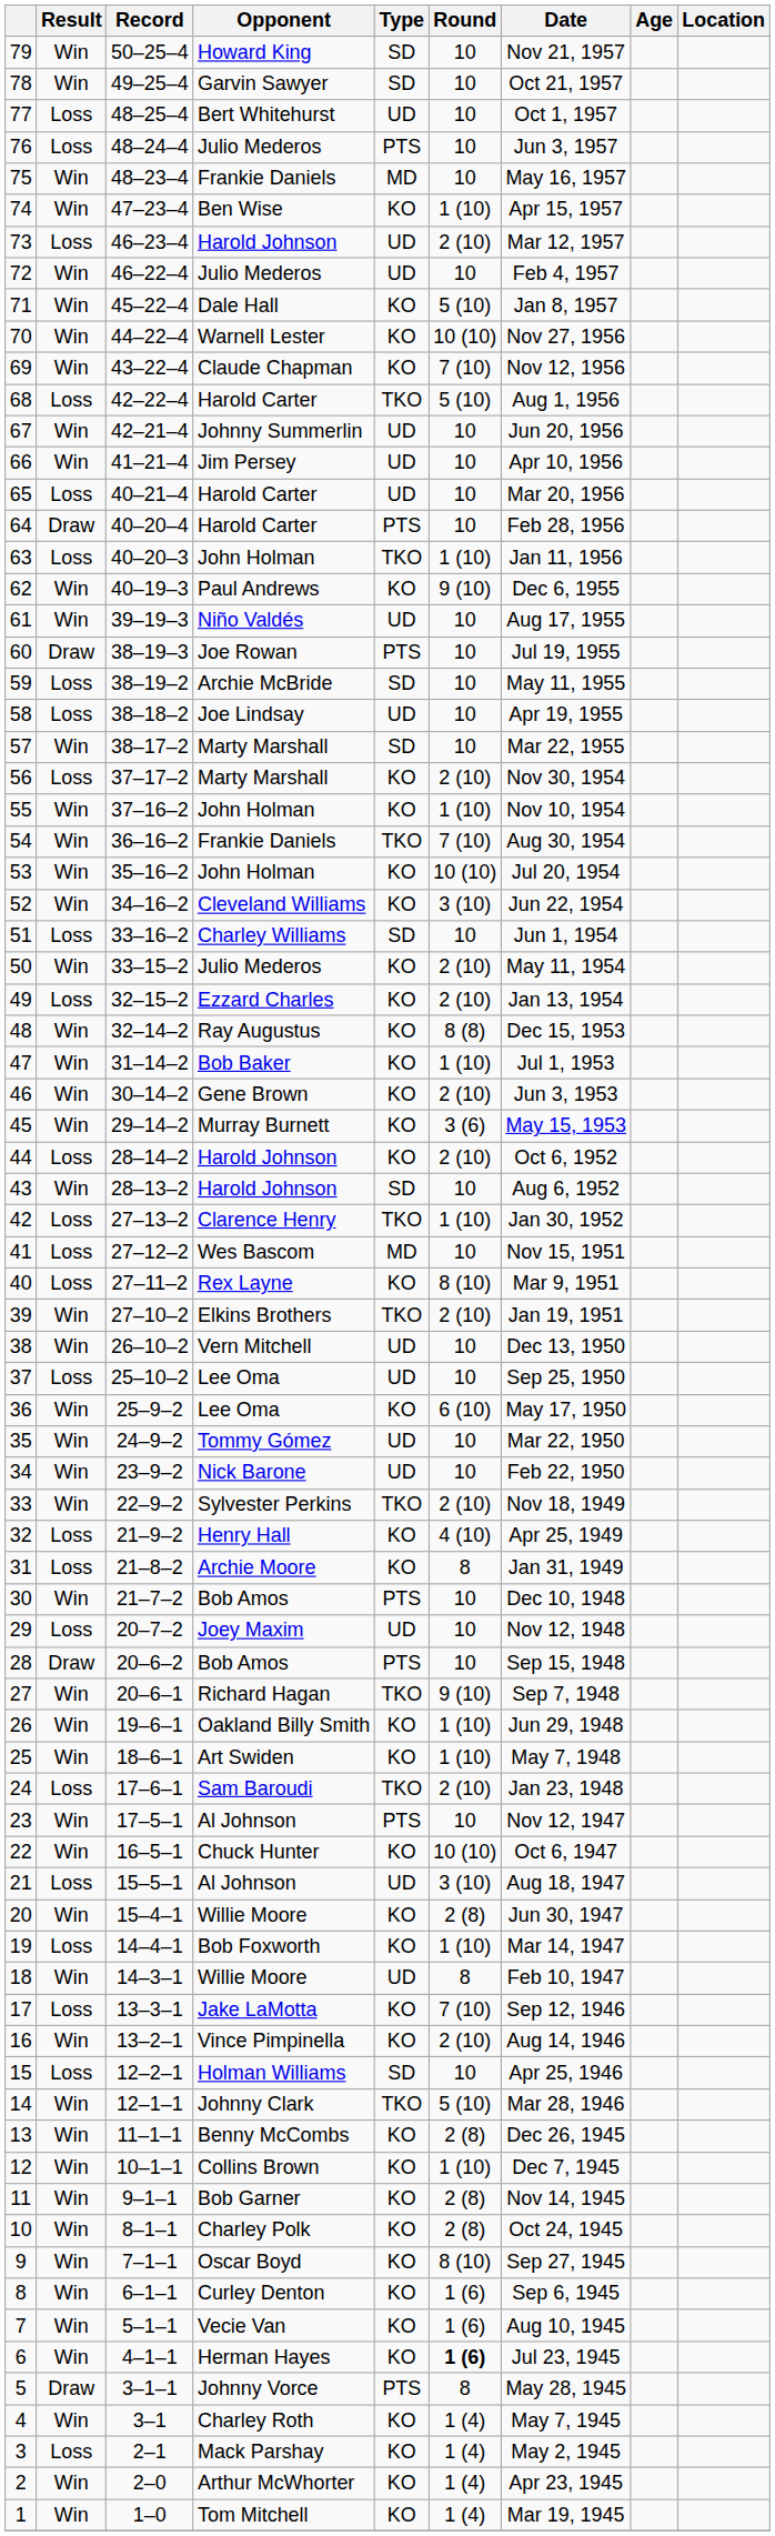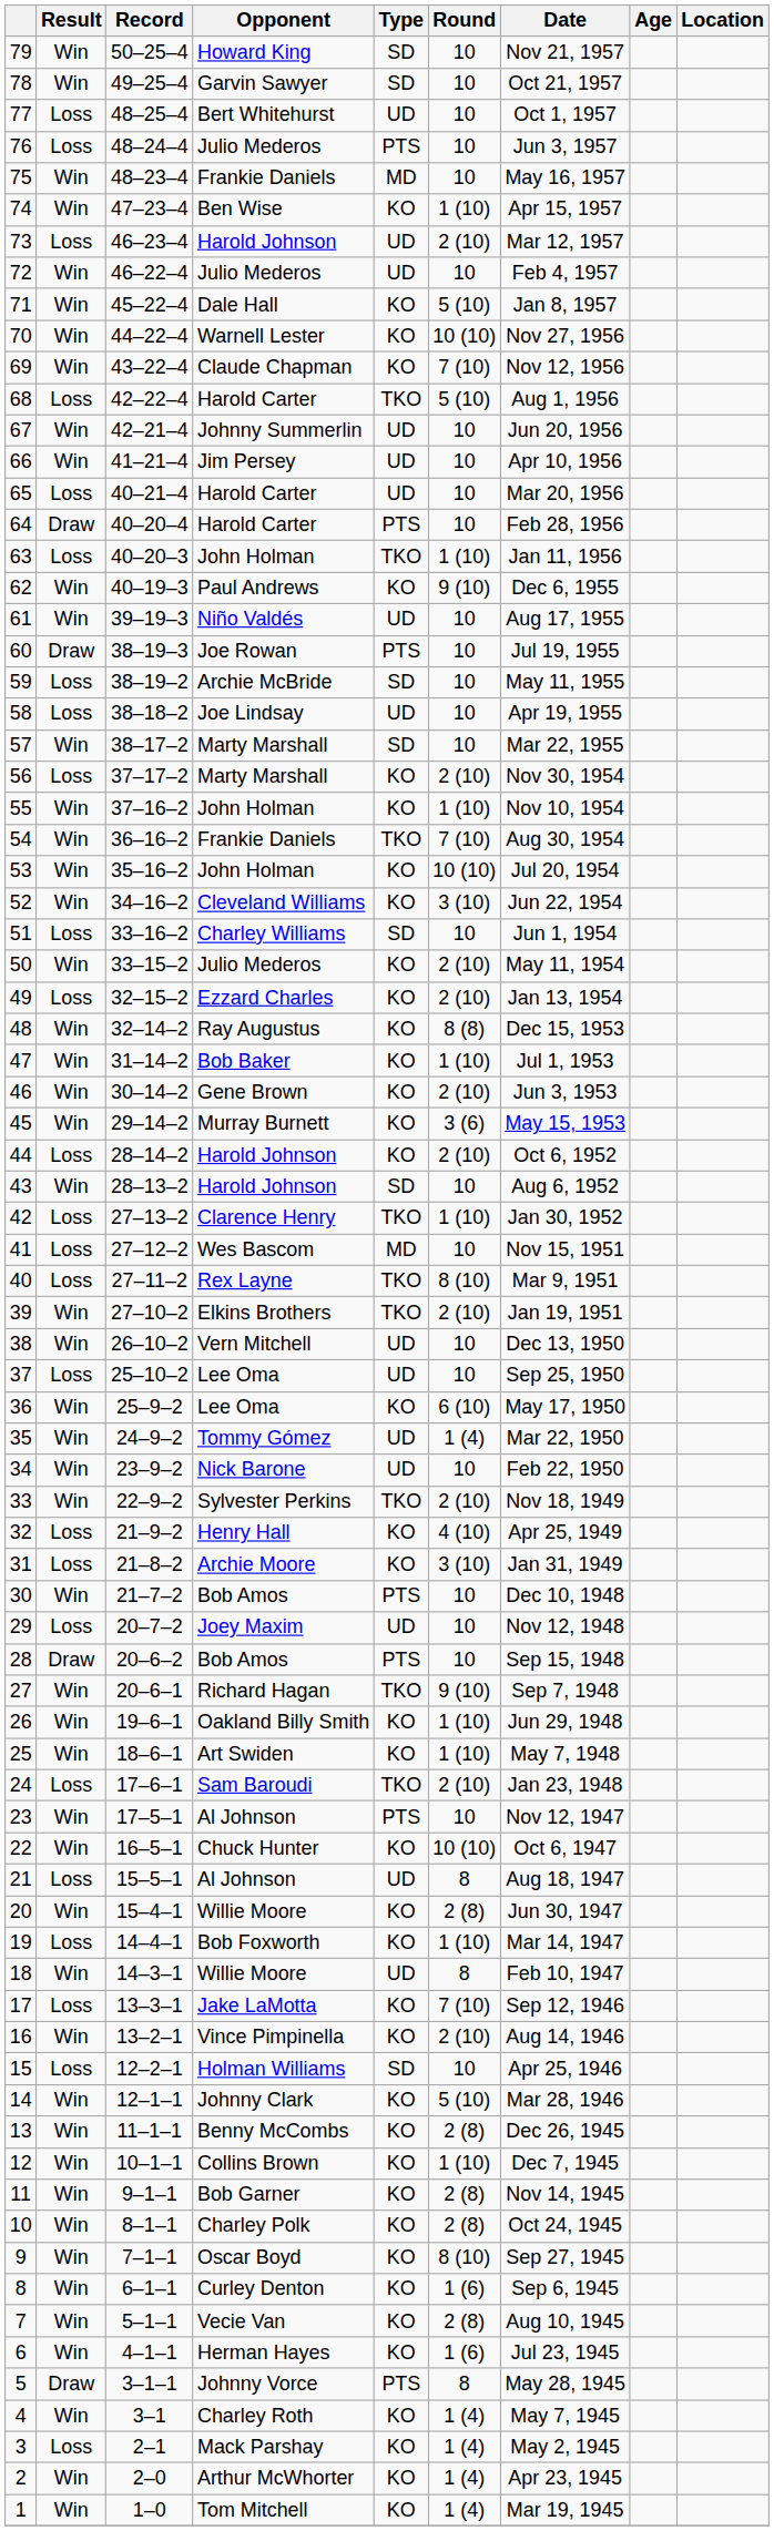 <table class="wikitable" style="text-align:center">
 <tr>
 <th></th>
 <th>Result</th>
 <th>Record</th>
 <th>Opponent</th>
 <th>Type</th>
 <th>Round</th>
 <th>Date</th>
 <th>Age</th>
 <th>Location</th>
 </tr>
 <tr>
 <td>79</td>
 <td>Win</td>
 <td>50–25–4</td>
 <td align=left><a href='#'>Howard King</a></td>
 <td>SD</td>
 <td>10</td>
 <td>Nov 21, 1957</td>
 <td style="text-align:left;"></td>
 <td style="text-align:left;"></td>
 </tr>
 <tr>
 <td>78</td>
 <td>Win</td>
 <td>49–25–4</td>
 <td align=left>Garvin Sawyer</td>
 <td>SD</td>
 <td>10</td>
 <td>Oct 21, 1957</td>
 <td style="text-align:left;"></td>
 <td style="text-align:left;"></td>
 </tr>
 <tr>
 <td>77</td>
 <td>Loss</td>
 <td>48–25–4</td>
 <td align=left>Bert Whitehurst</td>
 <td>UD</td>
 <td>10</td>
 <td>Oct 1, 1957</td>
 <td style="text-align:left;"></td>
 <td style="text-align:left;"></td>
 </tr>
 <tr>
 <td>76</td>
 <td>Loss</td>
 <td>48–24–4</td>
 <td align=left>Julio Mederos</td>
 <td>PTS</td>
 <td>10</td>
 <td>Jun 3, 1957</td>
 <td style="text-align:left;"></td>
 <td style="text-align:left;"></td>
 </tr>
 <tr>
 <td>75</td>
 <td>Win</td>
 <td>48–23–4</td>
 <td align=left>Frankie Daniels</td>
 <td>MD</td>
 <td>10</td>
 <td>May 16, 1957</td>
 <td style="text-align:left;"></td>
 <td style="text-align:left;"></td>
 </tr>
 <tr>
 <td>74</td>
 <td>Win</td>
 <td>47–23–4</td>
 <td align=left>Ben Wise</td>
 <td>KO</td>
 <td>1 (10)</td>
 <td>Apr 15, 1957</td>
 <td style="text-align:left;"></td>
 <td style="text-align:left;"></td>
 </tr>
 <tr>
 <td>73</td>
 <td>Loss</td>
 <td>46–23–4</td>
 <td align=left><a href='#'>Harold Johnson</a></td>
 <td>UD</td>
 <td>2 (10)</td>
 <td>Mar 12, 1957</td>
 <td style="text-align:left;"></td>
 <td style="text-align:left;"></td>
 </tr>
 <tr>
 <td>72</td>
 <td>Win</td>
 <td>46–22–4</td>
 <td align=left>Julio Mederos</td>
 <td>UD</td>
 <td>10</td>
 <td>Feb 4, 1957</td>
 <td style="text-align:left;"></td>
 <td style="text-align:left;"></td>
 </tr>
 <tr>
 <td>71</td>
 <td>Win</td>
 <td>45–22–4</td>
 <td align=left>Dale Hall</td>
 <td>KO</td>
 <td>5 (10)</td>
 <td>Jan 8, 1957</td>
 <td style="text-align:left;"></td>
 <td style="text-align:left;"></td>
 </tr>
 <tr>
 <td>70</td>
 <td>Win</td>
 <td>44–22–4</td>
 <td align=left>Warnell Lester</td>
 <td>KO</td>
 <td>10 (10)</td>
 <td>Nov 27, 1956</td>
 <td style="text-align:left;"></td>
 <td style="text-align:left;"></td>
 </tr>
 <tr>
 <td>69</td>
 <td>Win</td>
 <td>43–22–4</td>
 <td align=left>Claude Chapman</td>
 <td>KO</td>
 <td>7 (10)</td>
 <td>Nov 12, 1956</td>
 <td style="text-align:left;"></td>
 <td style="text-align:left;"></td>
 </tr>
 <tr>
 <td>68</td>
 <td>Loss</td>
 <td>42–22–4</td>
 <td align=left>Harold Carter</td>
 <td>TKO</td>
 <td>5 (10)</td>
 <td>Aug 1, 1956</td>
 <td style="text-align:left;"></td>
 <td style="text-align:left;"></td>
 </tr>
 <tr>
 <td>67</td>
 <td>Win</td>
 <td>42–21–4</td>
 <td align=left>Johnny Summerlin</td>
 <td>UD</td>
 <td>10</td>
 <td>Jun 20, 1956</td>
 <td style="text-align:left;"></td>
 <td style="text-align:left;"></td>
 </tr>
 <tr>
 <td>66</td>
 <td>Win</td>
 <td>41–21–4</td>
 <td align=left>Jim Persey</td>
 <td>UD</td>
 <td>10</td>
 <td>Apr 10, 1956</td>
 <td style="text-align:left;"></td>
 <td style="text-align:left;"></td>
 </tr>
 <tr>
 <td>65</td>
 <td>Loss</td>
 <td>40–21–4</td>
 <td align=left>Harold Carter</td>
 <td>UD</td>
 <td>10</td>
 <td>Mar 20, 1956</td>
 <td style="text-align:left;"></td>
 <td style="text-align:left;"></td>
 </tr>
 <tr>
 <td>64</td>
 <td>Draw</td>
 <td>40–20–4</td>
 <td align=left>Harold Carter</td>
 <td>PTS</td>
 <td>10</td>
 <td>Feb 28, 1956</td>
 <td style="text-align:left;"></td>
 <td style="text-align:left;"></td>
 </tr>
 <tr>
 <td>63</td>
 <td>Loss</td>
 <td>40–20–3</td>
 <td align=left>John Holman</td>
 <td>TKO</td>
 <td>1 (10)</td>
 <td>Jan 11, 1956</td>
 <td style="text-align:left;"></td>
 <td style="text-align:left;"></td>
 </tr>
 <tr>
 <td>62</td>
 <td>Win</td>
 <td>40–19–3</td>
 <td align=left>Paul Andrews</td>
 <td>KO</td>
 <td>9 (10)</td>
 <td>Dec 6, 1955</td>
 <td style="text-align:left;"></td>
 <td style="text-align:left;"></td>
 </tr>
 <tr>
 <td>61</td>
 <td>Win</td>
 <td>39–19–3</td>
 <td align=left><a href='#'>Niño Valdés</a></td>
 <td>UD</td>
 <td>10</td>
 <td>Aug 17, 1955</td>
 <td style="text-align:left;"></td>
 <td style="text-align:left;"></td>
 </tr>
 <tr>
 <td>60</td>
 <td>Draw</td>
 <td>38–19–3</td>
 <td align=left>Joe Rowan</td>
 <td>PTS</td>
 <td>10</td>
 <td>Jul 19, 1955</td>
 <td style="text-align:left;"></td>
 <td style="text-align:left;"></td>
 </tr>
 <tr>
 <td>59</td>
 <td>Loss</td>
 <td>38–19–2</td>
 <td align=left>Archie McBride</td>
 <td>SD</td>
 <td>10</td>
 <td>May 11, 1955</td>
 <td style="text-align:left;"></td>
 <td style="text-align:left;"></td>
 </tr>
 <tr>
 <td>58</td>
 <td>Loss</td>
 <td>38–18–2</td>
 <td align=left>Joe Lindsay</td>
 <td>UD</td>
 <td>10</td>
 <td>Apr 19, 1955</td>
 <td style="text-align:left;"></td>
 <td style="text-align:left;"></td>
 </tr>
 <tr>
 <td>57</td>
 <td>Win</td>
 <td>38–17–2</td>
 <td align=left>Marty Marshall</td>
 <td>SD</td>
 <td>10</td>
 <td>Mar 22, 1955</td>
 <td style="text-align:left;"></td>
 <td style="text-align:left;"></td>
 </tr>
 <tr>
 <td>56</td>
 <td>Loss</td>
 <td>37–17–2</td>
 <td align=left>Marty Marshall</td>
 <td>KO</td>
 <td>2 (10)</td>
 <td>Nov 30, 1954</td>
 <td style="text-align:left;"></td>
 <td style="text-align:left;"></td>
 </tr>
 <tr>
 <td>55</td>
 <td>Win</td>
 <td>37–16–2</td>
 <td align=left>John Holman</td>
 <td>KO</td>
 <td>1 (10)</td>
 <td>Nov 10, 1954</td>
 <td style="text-align:left;"></td>
 <td style="text-align:left;"></td>
 </tr>
 <tr>
 <td>54</td>
 <td>Win</td>
 <td>36–16–2</td>
 <td align=left>Frankie Daniels</td>
 <td>TKO</td>
 <td>7 (10)</td>
 <td>Aug 30, 1954</td>
 <td style="text-align:left;"></td>
 <td style="text-align:left;"></td>
 </tr>
 <tr>
 <td>53</td>
 <td>Win</td>
 <td>35–16–2</td>
 <td align=left>John Holman</td>
 <td>KO</td>
 <td>10 (10)</td>
 <td>Jul 20, 1954</td>
 <td style="text-align:left;"></td>
 <td style="text-align:left;"></td>
 </tr>
 <tr>
 <td>52</td>
 <td>Win</td>
 <td>34–16–2</td>
 <td align=left><a href='#'>Cleveland Williams</a></td>
 <td>KO</td>
 <td>3 (10)</td>
 <td>Jun 22, 1954</td>
 <td style="text-align:left;"></td>
 <td style="text-align:left;"></td>
 </tr>
 <tr>
 <td>51</td>
 <td>Loss</td>
 <td>33–16–2</td>
 <td align=left><a href='#'>Charley Williams</a></td>
 <td>SD</td>
 <td>10</td>
 <td>Jun 1, 1954</td>
 <td style="text-align:left;"></td>
 <td style="text-align:left;"></td>
 </tr>
 <tr>
 <td>50</td>
 <td>Win</td>
 <td>33–15–2</td>
 <td align=left>Julio Mederos</td>
 <td>KO</td>
 <td>2 (10)</td>
 <td>May 11, 1954</td>
 <td style="text-align:left;"></td>
 <td style="text-align:left;"></td>
 </tr>
 <tr>
 <td>49</td>
 <td>Loss</td>
 <td>32–15–2</td>
 <td align=left><a href='#'>Ezzard Charles</a></td>
 <td>KO</td>
 <td>2 (10)</td>
 <td>Jan 13, 1954</td>
 <td style="text-align:left;"></td>
 <td style="text-align:left;"></td>
 </tr>
 <tr>
 <td>48</td>
 <td>Win</td>
 <td>32–14–2</td>
 <td align=left>Ray Augustus</td>
 <td>KO</td>
 <td>8 (8)</td>
 <td>Dec 15, 1953</td>
 <td style="text-align:left;"></td>
 <td style="text-align:left;"></td>
 </tr>
 <tr>
 <td>47</td>
 <td>Win</td>
 <td>31–14–2</td>
 <td align=left><a href='#'>Bob Baker</a></td>
 <td>KO</td>
 <td>1 (10)</td>
 <td>Jul 1, 1953</td>
 <td style="text-align:left;"></td>
 <td style="text-align:left;"></td>
 </tr>
 <tr>
 <td>46</td>
 <td>Win</td>
 <td>30–14–2</td>
 <td align=left>Gene Brown</td>
 <td>KO</td>
 <td>2 (10)</td>
 <td>Jun 3, 1953</td>
 <td style="text-align:left;"></td>
 <td style="text-align:left;"></td>
 </tr>
 <tr>
 <td>45</td>
 <td>Win</td>
 <td>29–14–2</td>
 <td align=left>Murray Burnett</td>
 <td>KO</td>
 <td>3 (6)</td>
 <td><a href='#'>May 15, 1953</a></td>
 <td style="text-align:left;"></td>
 <td style="text-align:left;"></td>
 </tr>
 <tr>
 <td>44</td>
 <td>Loss</td>
 <td>28–14–2</td>
 <td align=left><a href='#'>Harold Johnson</a></td>
 <td>KO</td>
 <td>2 (10)</td>
 <td>Oct 6, 1952</td>
 <td style="text-align:left;"></td>
 <td style="text-align:left;"></td>
 </tr>
 <tr>
 <td>43</td>
 <td>Win</td>
 <td>28–13–2</td>
 <td align=left><a href='#'>Harold Johnson</a></td>
 <td>SD</td>
 <td>10</td>
 <td>Aug 6, 1952</td>
 <td style="text-align:left;"></td>
 <td style="text-align:left;"></td>
 </tr>
 <tr>
 <td>42</td>
 <td>Loss</td>
 <td>27–13–2</td>
 <td align=left><a href='#'>Clarence Henry</a></td>
 <td>TKO</td>
 <td>1 (10)</td>
 <td>Jan 30, 1952</td>
 <td style="text-align:left;"></td>
 <td style="text-align:left;"></td>
 </tr>
 <tr>
 <td>41</td>
 <td>Loss</td>
 <td>27–12–2</td>
 <td align=left>Wes Bascom</td>
 <td>MD</td>
 <td>10</td>
 <td>Nov 15, 1951</td>
 <td style="text-align:left;"></td>
 <td style="text-align:left;"></td>
 </tr>
 <tr>
 <td>40</td>
 <td>Loss</td>
 <td>27–11–2</td>
 <td align=left><a href='#'>Rex Layne</a></td>
-<td>KO</td>
+<td>TKO</td>
 <td>8 (10)</td>
 <td>Mar 9, 1951</td>
 <td style="text-align:left;"></td>
 <td style="text-align:left;"></td>
 </tr>
 <tr>
 <td>39</td>
 <td>Win</td>
 <td>27–10–2</td>
 <td align=left>Elkins Brothers</td>
 <td>TKO</td>
 <td>2 (10)</td>
 <td>Jan 19, 1951</td>
 <td style="text-align:left;"></td>
 <td style="text-align:left;"></td>
 </tr>
 <tr>
 <td>38</td>
 <td>Win</td>
 <td>26–10–2</td>
 <td align=left>Vern Mitchell</td>
 <td>UD</td>
 <td>10</td>
 <td>Dec 13, 1950</td>
 <td style="text-align:left;"></td>
 <td style="text-align:left;"></td>
 </tr>
 <tr>
 <td>37</td>
 <td>Loss</td>
 <td>25–10–2</td>
 <td align=left>Lee Oma</td>
 <td>UD</td>
 <td>10</td>
 <td>Sep 25, 1950</td>
 <td style="text-align:left;"></td>
 <td style="text-align:left;"></td>
 </tr>
 <tr>
 <td>36</td>
 <td>Win</td>
 <td>25–9–2</td>
 <td align=left>Lee Oma</td>
 <td>KO</td>
 <td>6 (10)</td>
 <td>May 17, 1950</td>
 <td style="text-align:left;"></td>
 <td style="text-align:left;"></td>
 </tr>
 <tr>
 <td>35</td>
 <td>Win</td>
 <td>24–9–2</td>
 <td align=left><a href='#'>Tommy Gómez</a></td>
 <td>UD</td>
-<td>10</td>
+<td>1 (4)</td>
 <td>Mar 22, 1950</td>
 <td style="text-align:left;"></td>
 <td style="text-align:left;"></td>
 </tr>
 <tr>
 <td>34</td>
 <td>Win</td>
 <td>23–9–2</td>
 <td align=left><a href='#'>Nick Barone</a></td>
 <td>UD</td>
 <td>10</td>
 <td>Feb 22, 1950</td>
 <td style="text-align:left;"></td>
 <td style="text-align:left;"></td>
 </tr>
 <tr>
 <td>33</td>
 <td>Win</td>
 <td>22–9–2</td>
 <td align=left>Sylvester Perkins</td>
 <td>TKO</td>
 <td>2 (10)</td>
 <td>Nov 18, 1949</td>
 <td style="text-align:left;"></td>
 <td style="text-align:left;"></td>
 </tr>
 <tr>
 <td>32</td>
 <td>Loss</td>
 <td>21–9–2</td>
 <td align=left><a href='#'>Henry Hall</a></td>
 <td>KO</td>
 <td>4 (10)</td>
 <td>Apr 25, 1949</td>
 <td style="text-align:left;"></td>
 <td style="text-align:left;"></td>
 </tr>
 <tr>
 <td>31</td>
 <td>Loss</td>
 <td>21–8–2</td>
 <td align=left><a href='#'>Archie Moore</a></td>
 <td>KO</td>
-<td>8</td>
+<td>3 (10)</td>
 <td>Jan 31, 1949</td>
 <td style="text-align:left;"></td>
 <td style="text-align:left;"></td>
 </tr>
 <tr>
 <td>30</td>
 <td>Win</td>
 <td>21–7–2</td>
 <td align=left>Bob Amos</td>
 <td>PTS</td>
 <td>10</td>
 <td>Dec 10, 1948</td>
 <td style="text-align:left;"></td>
 <td style="text-align:left;"></td>
 </tr>
 <tr>
 <td>29</td>
 <td>Loss</td>
 <td>20–7–2</td>
 <td align=left><a href='#'>Joey Maxim</a></td>
 <td>UD</td>
 <td>10</td>
 <td>Nov 12, 1948</td>
 <td style="text-align:left;"></td>
 <td style="text-align:left;"></td>
 </tr>
 <tr>
 <td>28</td>
 <td>Draw</td>
 <td>20–6–2</td>
 <td align=left>Bob Amos</td>
 <td>PTS</td>
 <td>10</td>
 <td>Sep 15, 1948</td>
 <td style="text-align:left;"></td>
 <td style="text-align:left;"></td>
 </tr>
 <tr>
 <td>27</td>
 <td>Win</td>
 <td>20–6–1</td>
 <td align=left>Richard Hagan</td>
 <td>TKO</td>
 <td>9 (10)</td>
 <td>Sep 7, 1948</td>
 <td style="text-align:left;"></td>
 <td style="text-align:left;"></td>
 </tr>
 <tr>
 <td>26</td>
 <td>Win</td>
 <td>19–6–1</td>
 <td align=left>Oakland Billy Smith</td>
 <td>KO</td>
 <td>1 (10)</td>
 <td>Jun 29, 1948</td>
 <td style="text-align:left;"></td>
 <td style="text-align:left;"></td>
 </tr>
 <tr>
 <td>25</td>
 <td>Win</td>
 <td>18–6–1</td>
 <td align=left>Art Swiden</td>
 <td>KO</td>
 <td>1 (10)</td>
 <td>May 7, 1948</td>
 <td style="text-align:left;"></td>
 <td style="text-align:left;"></td>
 </tr>
 <tr>
 <td>24</td>
 <td>Loss</td>
 <td>17–6–1</td>
 <td align=left><a href='#'>Sam Baroudi</a></td>
 <td>TKO</td>
 <td>2 (10)</td>
 <td>Jan 23, 1948</td>
 <td style="text-align:left;"></td>
 <td style="text-align:left;"></td>
 </tr>
 <tr>
 <td>23</td>
 <td>Win</td>
 <td>17–5–1</td>
 <td align=left>Al Johnson</td>
 <td>PTS</td>
 <td>10</td>
 <td>Nov 12, 1947</td>
 <td style="text-align:left;"></td>
 <td style="text-align:left;"></td>
 </tr>
 <tr>
 <td>22</td>
 <td>Win</td>
 <td>16–5–1</td>
 <td align=left>Chuck Hunter</td>
 <td>KO</td>
 <td>10 (10)</td>
 <td>Oct 6, 1947</td>
 <td style="text-align:left;"></td>
 <td style="text-align:left;"></td>
 </tr>
 <tr>
 <td>21</td>
 <td>Loss</td>
 <td>15–5–1</td>
 <td align=left>Al Johnson</td>
 <td>UD</td>
-<td>3 (10)</td>
+<td>8</td>
 <td>Aug 18, 1947</td>
 <td style="text-align:left;"></td>
 <td style="text-align:left;"></td>
 </tr>
 <tr>
 <td>20</td>
 <td>Win</td>
 <td>15–4–1</td>
 <td align=left>Willie Moore</td>
 <td>KO</td>
 <td>2 (8)</td>
 <td>Jun 30, 1947</td>
 <td style="text-align:left;"></td>
 <td style="text-align:left;"></td>
 </tr>
 <tr>
 <td>19</td>
 <td>Loss</td>
 <td>14–4–1</td>
 <td align=left>Bob Foxworth</td>
 <td>KO</td>
 <td>1 (10)</td>
 <td>Mar 14, 1947</td>
 <td style="text-align:left;"></td>
 <td style="text-align:left;"></td>
 </tr>
 <tr>
 <td>18</td>
 <td>Win</td>
 <td>14–3–1</td>
 <td align=left>Willie Moore</td>
 <td>UD</td>
 <td>8</td>
 <td>Feb 10, 1947</td>
 <td style="text-align:left;"></td>
 <td style="text-align:left;"></td>
 </tr>
 <tr>
 <td>17</td>
 <td>Loss</td>
 <td>13–3–1</td>
 <td align=left><a href='#'>Jake LaMotta</a></td>
 <td>KO</td>
 <td>7 (10)</td>
 <td>Sep 12, 1946</td>
 <td style="text-align:left;"></td>
 <td style="text-align:left;"></td>
 </tr>
 <tr>
 <td>16</td>
 <td>Win</td>
 <td>13–2–1</td>
 <td align=left>Vince Pimpinella</td>
 <td>KO</td>
 <td>2 (10)</td>
 <td>Aug 14, 1946</td>
 <td style="text-align:left;"></td>
 <td style="text-align:left;"></td>
 </tr>
 <tr>
 <td>15</td>
 <td>Loss</td>
 <td>12–2–1</td>
 <td align=left><a href='#'>Holman Williams</a></td>
 <td>SD</td>
 <td>10</td>
 <td>Apr 25, 1946</td>
 <td style="text-align:left;"></td>
 <td style="text-align:left;"></td>
 </tr>
 <tr>
 <td>14</td>
 <td>Win</td>
 <td>12–1–1</td>
 <td align=left>Johnny Clark</td>
-<td>TKO</td>
+<td>KO</td>
 <td>5 (10)</td>
 <td>Mar 28, 1946</td>
 <td style="text-align:left;"></td>
 <td style="text-align:left;"></td>
 </tr>
 <tr>
 <td>13</td>
 <td>Win</td>
 <td>11–1–1</td>
 <td align=left>Benny McCombs</td>
 <td>KO</td>
 <td>2 (8)</td>
 <td>Dec 26, 1945</td>
 <td style="text-align:left;"></td>
 <td style="text-align:left;"></td>
 </tr>
 <tr>
 <td>12</td>
 <td>Win</td>
 <td>10–1–1</td>
 <td align=left>Collins Brown</td>
 <td>KO</td>
 <td>1 (10)</td>
 <td>Dec 7, 1945</td>
 <td style="text-align:left;"></td>
 <td style="text-align:left;"></td>
 </tr>
 <tr>
 <td>11</td>
 <td>Win</td>
 <td>9–1–1</td>
 <td align=left>Bob Garner</td>
 <td>KO</td>
 <td>2 (8)</td>
 <td>Nov 14, 1945</td>
 <td style="text-align:left;"></td>
 <td style="text-align:left;"></td>
 </tr>
 <tr>
 <td>10</td>
 <td>Win</td>
 <td>8–1–1</td>
 <td align=left>Charley Polk</td>
 <td>KO</td>
 <td>2 (8)</td>
 <td>Oct 24, 1945</td>
 <td style="text-align:left;"></td>
 <td style="text-align:left;"></td>
 </tr>
 <tr>
 <td>9</td>
 <td>Win</td>
 <td>7–1–1</td>
 <td align=left>Oscar Boyd</td>
 <td>KO</td>
 <td>8 (10)</td>
 <td>Sep 27, 1945</td>
 <td style="text-align:left;"></td>
 <td style="text-align:left;"></td>
 </tr>
 <tr>
 <td>8</td>
 <td>Win</td>
 <td>6–1–1</td>
 <td align=left>Curley Denton</td>
 <td>KO</td>
 <td>1 (6)</td>
 <td>Sep 6, 1945</td>
 <td style="text-align:left;"></td>
 <td style="text-align:left;"></td>
 </tr>
 <tr>
 <td>7</td>
 <td>Win</td>
 <td>5–1–1</td>
 <td align=left>Vecie Van</td>
 <td>KO</td>
-<td>1 (6)</td>
+<td>2 (8)</td>
 <td>Aug 10, 1945</td>
 <td style="text-align:left;"></td>
 <td style="text-align:left;"></td>
 </tr>
 <tr>
 <td>6</td>
 <td>Win</td>
 <td>4–1–1</td>
 <td align=left>Herman Hayes</td>
 <td>KO</td>
-<td><strong>1 (6)</strong></td>
+<td>1 (6)</td>
 <td>Jul 23, 1945</td>
 <td style="text-align:left;"></td>
 <td style="text-align:left;"></td>
 </tr>
 <tr>
 <td>5</td>
 <td>Draw</td>
 <td>3–1–1</td>
 <td align=left>Johnny Vorce</td>
 <td>PTS</td>
 <td>8</td>
 <td>May 28, 1945</td>
 <td style="text-align:left;"></td>
 <td style="text-align:left;"></td>
 </tr>
 <tr>
 <td>4</td>
 <td>Win</td>
 <td>3–1</td>
 <td align=left>Charley Roth</td>
 <td>KO</td>
 <td>1 (4)</td>
 <td>May 7, 1945</td>
 <td style="text-align:left;"></td>
 <td style="text-align:left;"></td>
 </tr>
 <tr>
 <td>3</td>
 <td>Loss</td>
 <td>2–1</td>
 <td align=left>Mack Parshay</td>
 <td>KO</td>
 <td>1 (4)</td>
 <td>May 2, 1945</td>
 <td style="text-align:left;"></td>
 <td style="text-align:left;"></td>
 </tr>
 <tr>
 <td>2</td>
 <td>Win</td>
 <td>2–0</td>
 <td align=left>Arthur McWhorter</td>
 <td>KO</td>
 <td>1 (4)</td>
 <td>Apr 23, 1945</td>
 <td style="text-align:left;"></td>
 <td style="text-align:left;"></td>
 </tr>
 <tr>
 <td>1</td>
 <td>Win</td>
 <td>1–0</td>
 <td align=left>Tom Mitchell</td>
 <td>KO</td>
 <td>1 (4)</td>
 <td>Mar 19, 1945</td>
 <td style="text-align:left;"></td>
 <td style="text-align:left;"></td>
 </tr>
 <tr>
 </tr>
 </table>
